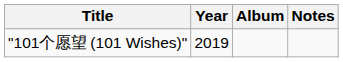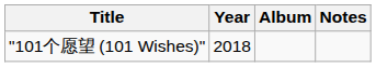 <table class=wikitable style=text-align:center>
 <tr>
 <th>Title</th>
 <th>Year</th>
 <th>Album</th>
 <th>Notes</th>
 </tr>
 <tr>
 <td>"101个愿望 (101 Wishes)" <br></td>
-<td>2019</td>
+<td>2018</td>
 <td></td>
 <td></td>
 </tr>
 </table>
